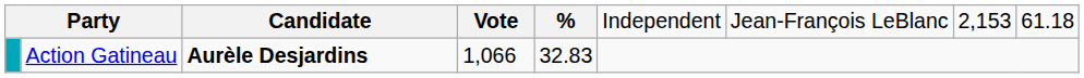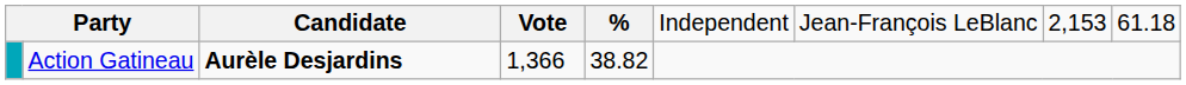 <table class="wikitable">
 <tr>
 <th bgcolor="#DDDDFF" width="100px" colspan="2">Party</th>
 <th bgcolor="#DDDDFF" width="200px">Candidate</th>
 <th bgcolor="#DDDDFF" width="50px">Vote</th>
 <th bgcolor="#DDDDFF" width="30px">%<br></th>
 <td>Independent</td>
 <td>Jean-François LeBlanc</td>
 <td>2,153</td>
 <td>61.18</td>
 </tr>
 <tr>
 <td bgcolor=#00a7ba> </td>
 <td><a href='#'>Action Gatineau</a></td>
 <td><strong>Aurèle Desjardins</strong></td>
-<td>1,066</td>
-<td>32.83</td>
+<td>1,366</td>
+<td>38.82</td>
 </tr>
 </table>
